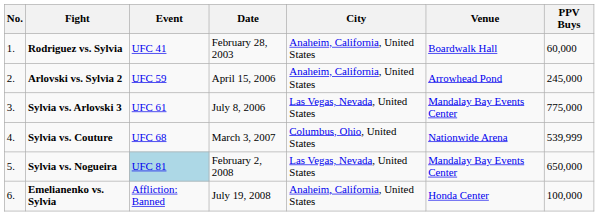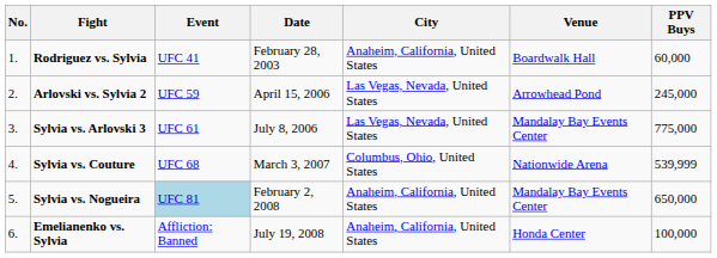 <table class="wikitable sortable">
 <tr>
 <th>No.</th>
 <th>Fight</th>
 <th>Event</th>
 <th>Date</th>
 <th>City</th>
 <th>Venue</th>
 <th>PPV Buys</th>
 </tr>
 <tr>
 <td>1.</td>
 <td><strong>Rodriguez vs. Sylvia</strong></td>
 <td><a href='#'>UFC 41</a></td>
 <td>February 28, 2003</td>
 <td><a href='#'>Anaheim, California</a>, United States</td>
 <td><a href='#'>Boardwalk Hall</a></td>
 <td>60,000</td>
 </tr>
 <tr>
 <td>2.</td>
 <td><strong>Arlovski vs. Sylvia 2</strong></td>
 <td><a href='#'>UFC 59</a></td>
 <td>April 15, 2006</td>
-<td><a href='#'>Anaheim, California</a>, United States</td>
+<td><a href='#'>Las Vegas, Nevada</a>, United States</td>
 <td><a href='#'>Arrowhead Pond</a></td>
 <td>245,000</td>
 </tr>
 <tr>
 <td>3.</td>
 <td><strong>Sylvia vs. Arlovski 3</strong></td>
 <td><a href='#'>UFC 61</a></td>
 <td>July 8, 2006</td>
 <td><a href='#'>Las Vegas, Nevada</a>, United States</td>
 <td><a href='#'>Mandalay Bay Events Center</a></td>
 <td>775,000</td>
 </tr>
 <tr>
 <td>4.</td>
 <td><strong>Sylvia vs. Couture</strong></td>
 <td><a href='#'>UFC 68</a></td>
 <td>March 3, 2007</td>
 <td><a href='#'>Columbus, Ohio</a>, United States</td>
 <td><a href='#'>Nationwide Arena</a></td>
 <td>539,999</td>
 </tr>
 <tr>
 <td>5.</td>
 <td><strong>Sylvia vs. Nogueira</strong></td>
 <td style="background: lightblue;"><a href='#'>UFC 81</a></td>
 <td>February 2, 2008</td>
-<td><a href='#'>Las Vegas, Nevada</a>, United States</td>
+<td><a href='#'>Anaheim, California</a>, United States</td>
 <td><a href='#'>Mandalay Bay Events Center</a></td>
 <td>650,000</td>
 </tr>
 <tr>
 <td>6.</td>
 <td><strong>Emelianenko vs. Sylvia</strong></td>
 <td><a href='#'>Affliction: Banned</a></td>
 <td>July 19, 2008</td>
 <td><a href='#'>Anaheim, California</a>, United States</td>
 <td><a href='#'>Honda Center</a></td>
 <td>100,000</td>
 </tr>
 </table>
